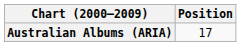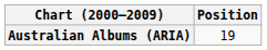 <table class="wikitable plainrowheaders">
 <tr>
 <th scope="col">Chart (2000–2009)</th>
 <th scope="col">Position</th>
 </tr>
 <tr>
 <th scope="row">Australian Albums (ARIA)</th>
-<td align="center">17</td>
+<td align="center">19</td>
 </tr>
 </table>
